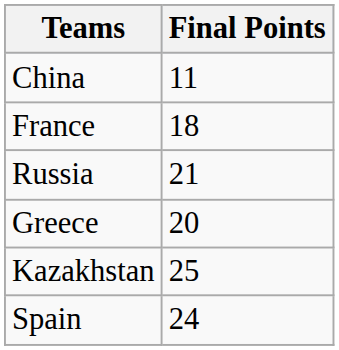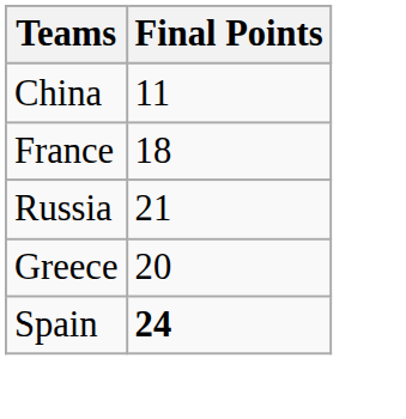 <table class="wikitable sortable">
 <tr style="background:#b0c4de; text-align:center;">
 <th>Teams</th>
 <th>Final Points</th>
 </tr>
 <tr>
 <td>China</td>
 <td>11</td>
 </tr>
 <tr>
 <td>France</td>
 <td>18</td>
 </tr>
 <tr>
 <td>Russia</td>
 <td>21</td>
 </tr>
 <tr>
 <td>Greece</td>
 <td>20</td>
 </tr>
 <tr>
-<td>Kazakhstan</td>
-<td>25</td>
-</tr>
-<tr>
 <td>Spain</td>
-<td>24</td>
+<td><strong>24</strong></td>
 </tr>
 </table>
